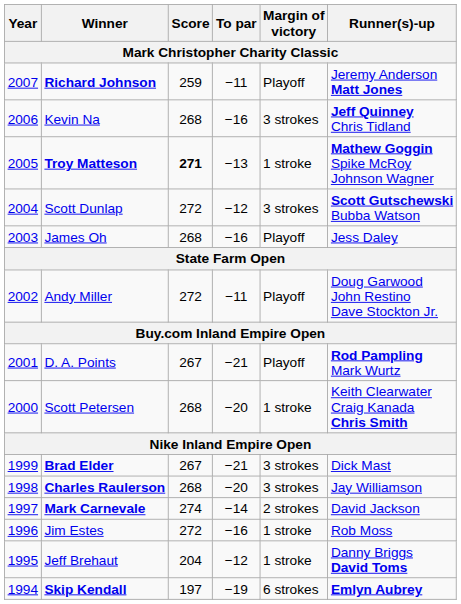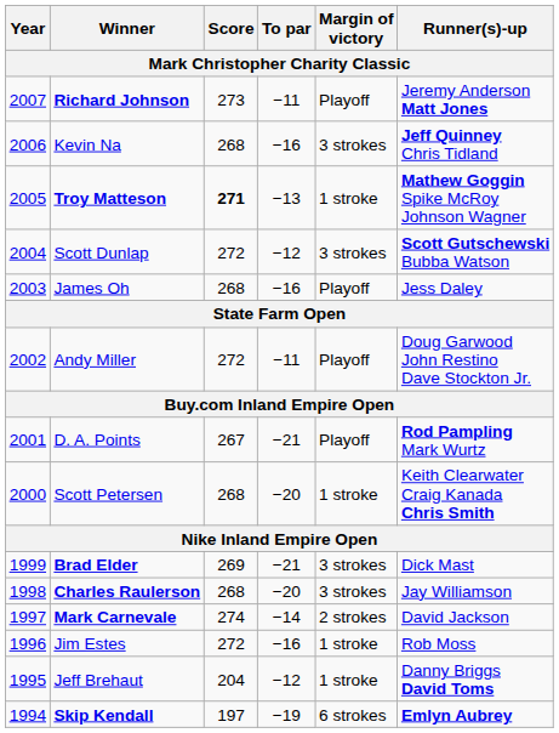 <table class=wikitable style=font-size:95%>
 <tr>
 <th>Year</th>
 <th>Winner</th>
 <th>Score</th>
 <th>To par</th>
 <th>Margin of<br>victory</th>
 <th>Runner(s)-up</th>
 </tr>
 <tr>
 <th colspan=7>Mark Christopher Charity Classic</th>
 </tr>
 <tr>
 <td><a href='#'>2007</a></td>
 <td> <strong><a href='#'>Richard Johnson</a></strong></td>
-<td align=center>259</td>
+<td align=center>273</td>
 <td align=center>−11</td>
 <td>Playoff</td>
 <td> <a href='#'>Jeremy Anderson</a><br> <strong><a href='#'>Matt Jones</a></strong></td>
 </tr>
 <tr>
 <td><a href='#'>2006</a></td>
 <td> <a href='#'>Kevin Na</a></td>
 <td align=center>268</td>
 <td align=center>−16</td>
 <td>3 strokes</td>
 <td> <strong><a href='#'>Jeff Quinney</a></strong><br> <a href='#'>Chris Tidland</a></td>
 </tr>
 <tr>
 <td><a href='#'>2005</a></td>
 <td> <strong><a href='#'>Troy Matteson</a></strong></td>
 <td align=center><strong>271</strong></td>
 <td align=center>−13</td>
 <td>1 stroke</td>
 <td> <strong><a href='#'>Mathew Goggin</a></strong><br> <a href='#'>Spike McRoy</a><br> <a href='#'>Johnson Wagner</a></td>
 </tr>
 <tr>
 <td><a href='#'>2004</a></td>
 <td> <a href='#'>Scott Dunlap</a></td>
 <td align=center>272</td>
 <td align=center>−12</td>
 <td>3 strokes</td>
 <td> <strong><a href='#'>Scott Gutschewski</a></strong><br> <a href='#'>Bubba Watson</a></td>
 </tr>
 <tr>
 <td><a href='#'>2003</a></td>
 <td> <a href='#'>James Oh</a></td>
 <td align=center>268</td>
 <td align=center>−16</td>
 <td>Playoff</td>
 <td> <a href='#'>Jess Daley</a></td>
 </tr>
 <tr>
 <th colspan=7>State Farm Open</th>
 </tr>
 <tr>
 <td><a href='#'>2002</a></td>
 <td> <a href='#'>Andy Miller</a></td>
 <td align=center>272</td>
 <td align=center>−11</td>
 <td>Playoff</td>
 <td> <a href='#'>Doug Garwood</a><br> <a href='#'>John Restino</a><br> <a href='#'>Dave Stockton Jr.</a></td>
 </tr>
 <tr>
 <th colspan=7>Buy.com Inland Empire Open</th>
 </tr>
 <tr>
 <td><a href='#'>2001</a></td>
 <td> <a href='#'>D. A. Points</a></td>
 <td align=center>267</td>
 <td align=center>−21</td>
 <td>Playoff</td>
 <td> <strong><a href='#'>Rod Pampling</a></strong><br> <a href='#'>Mark Wurtz</a></td>
 </tr>
 <tr>
 <td><a href='#'>2000</a></td>
 <td> <a href='#'>Scott Petersen</a></td>
 <td align=center>268</td>
 <td align=center>−20</td>
 <td>1 stroke</td>
 <td> <a href='#'>Keith Clearwater</a><br> <a href='#'>Craig Kanada</a><br> <strong><a href='#'>Chris Smith</a></strong></td>
 </tr>
 <tr>
 <th colspan=7>Nike Inland Empire Open</th>
 </tr>
 <tr>
 <td><a href='#'>1999</a></td>
 <td> <strong><a href='#'>Brad Elder</a></strong></td>
-<td align=center>267</td>
+<td align=center>269</td>
 <td align=center>−21</td>
 <td>3 strokes</td>
 <td> <a href='#'>Dick Mast</a></td>
 </tr>
 <tr>
 <td><a href='#'>1998</a></td>
 <td> <strong><a href='#'>Charles Raulerson</a></strong></td>
 <td align=center>268</td>
 <td align=center>−20</td>
 <td>3 strokes</td>
 <td> <a href='#'>Jay Williamson</a></td>
 </tr>
 <tr>
 <td><a href='#'>1997</a></td>
 <td> <strong><a href='#'>Mark Carnevale</a></strong></td>
 <td align=center>274</td>
 <td align=center>−14</td>
 <td>2 strokes</td>
 <td> <a href='#'>David Jackson</a></td>
 </tr>
 <tr>
 <td><a href='#'>1996</a></td>
 <td> <a href='#'>Jim Estes</a></td>
 <td align=center>272</td>
 <td align=center>−16</td>
 <td>1 stroke</td>
 <td> <a href='#'>Rob Moss</a></td>
 </tr>
 <tr>
 <td><a href='#'>1995</a></td>
 <td> <a href='#'>Jeff Brehaut</a></td>
 <td align=center>204</td>
 <td align=center>−12</td>
 <td>1 stroke</td>
 <td> <a href='#'>Danny Briggs</a><br> <strong><a href='#'>David Toms</a></strong></td>
 </tr>
 <tr>
 <td><a href='#'>1994</a></td>
 <td> <strong><a href='#'>Skip Kendall</a></strong></td>
 <td align=center>197</td>
 <td align=center>−19</td>
 <td>6 strokes</td>
 <td> <strong><a href='#'>Emlyn Aubrey</a></strong></td>
 </tr>
 </table>
